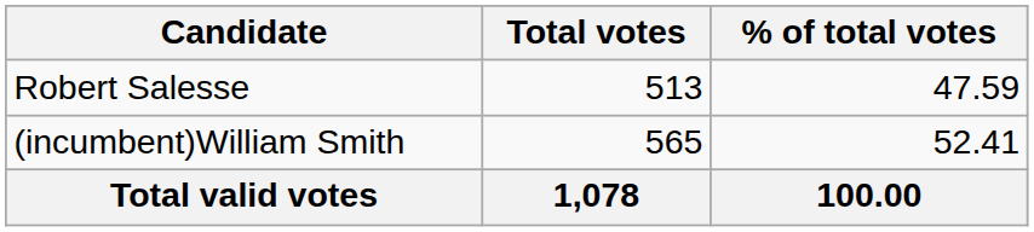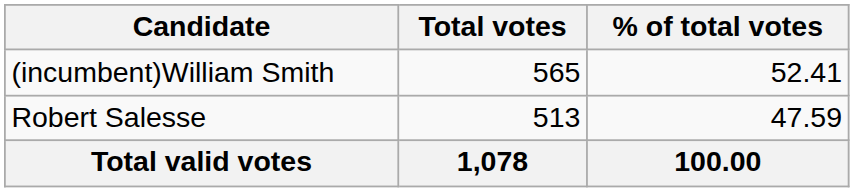 <table style="width:475px;" class="wikitable">
 <tr bgcolor="#EEEEEE">
 <th align="left">Candidate</th>
 <th align="right">Total votes</th>
 <th align="right">% of total votes</th>
 </tr>
 <tr>
+<td align="left">(incumbent)William Smith</td>
+<td align="right">565</td>
+<td align="right">52.41</td>
+</tr>
+<tr>
 <td align="left">Robert Salesse</td>
 <td align="right">513</td>
 <td align="right">47.59</td>
-</tr>
-<tr>
-<td align="left">(incumbent)William Smith</td>
-<td align="right">565</td>
-<td align="right">52.41</td>
 </tr>
 <tr bgcolor="#EEEEEE">
 <th align="left">Total valid votes</th>
 <th align="right">1,078</th>
 <th align="right">100.00</th>
 </tr>
 </table>
